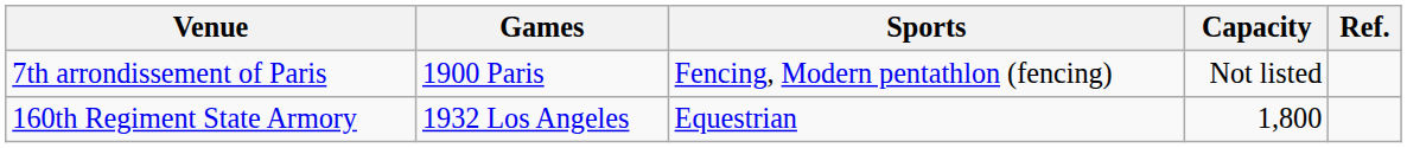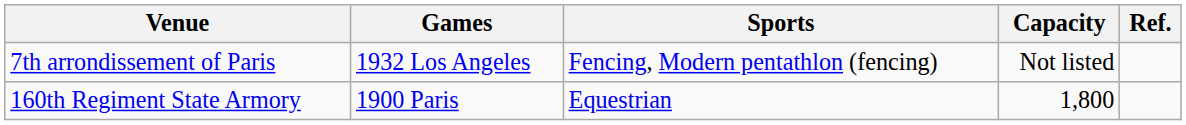 <table class="wikitable sortable" width=780px>
 <tr>
 <th>Venue</th>
 <th>Games</th>
 <th>Sports</th>
 <th>Capacity</th>
 <th>Ref.</th>
 </tr>
 <tr>
 <td><a href='#'>7th arrondissement of Paris</a></td>
-<td><a href='#'>1900 Paris</a></td>
+<td><a href='#'>1932 Los Angeles</a></td>
 <td><a href='#'>Fencing</a>, <a href='#'>Modern pentathlon</a> (fencing)</td>
 <td align=right>Not listed</td>
 <td align=center></td>
 </tr>
 <tr>
 <td><a href='#'>160th Regiment State Armory</a></td>
-<td><a href='#'>1932 Los Angeles</a></td>
+<td><a href='#'>1900 Paris</a></td>
 <td><a href='#'>Equestrian</a></td>
 <td align="right">1,800</td>
 <td align=center></td>
 </tr>
 </table>
